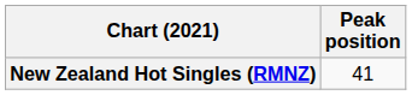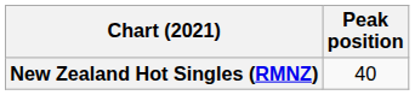 <table class="wikitable plainrowheaders" style="text-align:center">
 <tr>
 <th scope="col">Chart (2021)</th>
 <th scope="col">Peak<br>position</th>
 </tr>
 <tr>
 <th scope="row">New Zealand Hot Singles (<a href='#'>RMNZ</a>)</th>
-<td>41</td>
+<td>40</td>
 </tr>
 </table>
